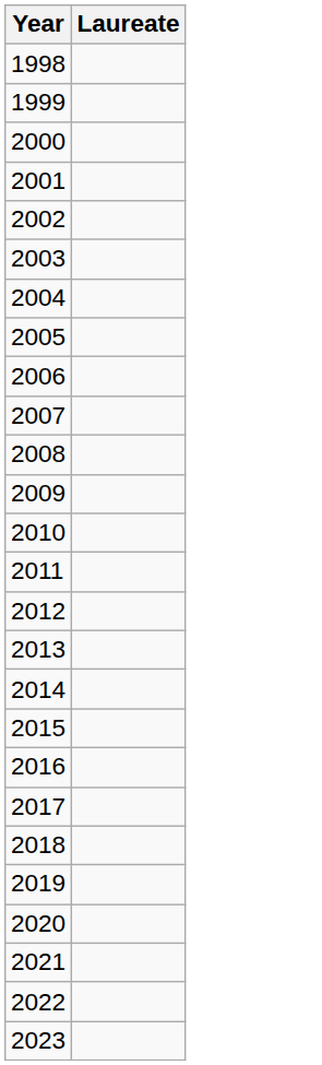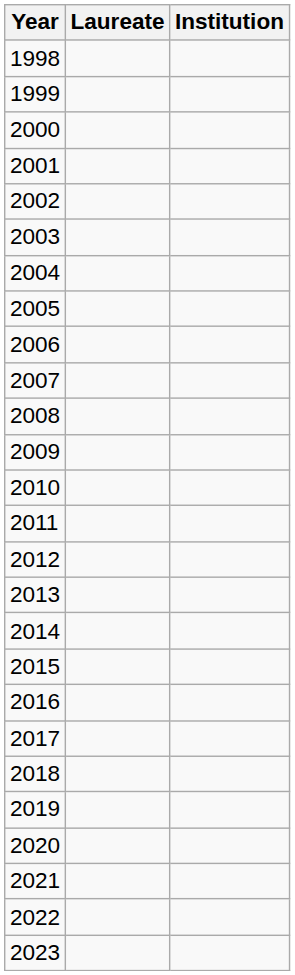 <table class="wikitable">
 <tr>
 <th>Year</th>
 <th>Laureate</th>
+<th>Institution</th>
 </tr>
 <tr>
 <td>1998</td>
+<td></td>
 <td></td>
 </tr>
 <tr>
 <td>1999</td>
 <td></td>
+<td></td>
 </tr>
 <tr>
 <td>2000</td>
+<td></td>
 <td></td>
 </tr>
 <tr>
 <td>2001</td>
 <td></td>
+<td></td>
 </tr>
 <tr>
 <td>2002</td>
+<td></td>
 <td></td>
 </tr>
 <tr>
 <td>2003</td>
 <td></td>
+<td></td>
 </tr>
 <tr>
 <td>2004</td>
+<td></td>
 <td></td>
 </tr>
 <tr>
 <td>2005</td>
 <td></td>
+<td></td>
 </tr>
 <tr>
 <td>2006</td>
+<td></td>
 <td></td>
 </tr>
 <tr>
 <td>2007</td>
 <td></td>
+<td></td>
 </tr>
 <tr>
 <td>2008</td>
+<td></td>
 <td></td>
 </tr>
 <tr>
 <td>2009</td>
 <td></td>
+<td></td>
 </tr>
 <tr>
 <td>2010</td>
+<td></td>
 <td></td>
 </tr>
 <tr>
 <td>2011</td>
 <td></td>
+<td></td>
 </tr>
 <tr>
 <td>2012</td>
+<td></td>
 <td></td>
 </tr>
 <tr>
 <td>2013</td>
 <td></td>
+<td></td>
 </tr>
 <tr>
 <td>2014</td>
+<td></td>
 <td></td>
 </tr>
 <tr>
 <td>2015</td>
 <td></td>
+<td></td>
 </tr>
 <tr>
 <td>2016</td>
+<td></td>
 <td></td>
 </tr>
 <tr>
 <td>2017</td>
 <td></td>
+<td></td>
 </tr>
 <tr>
 <td>2018</td>
+<td></td>
 <td></td>
 </tr>
 <tr>
 <td>2019</td>
 <td></td>
+<td></td>
 </tr>
 <tr>
 <td>2020</td>
+<td></td>
 <td></td>
 </tr>
 <tr>
 <td>2021</td>
 <td></td>
+<td></td>
 </tr>
 <tr>
 <td>2022</td>
+<td></td>
 <td></td>
 </tr>
 <tr>
 <td>2023</td>
 <td></td>
+<td></td>
 </tr>
 </table>
